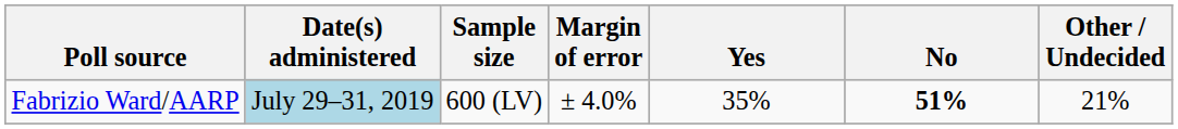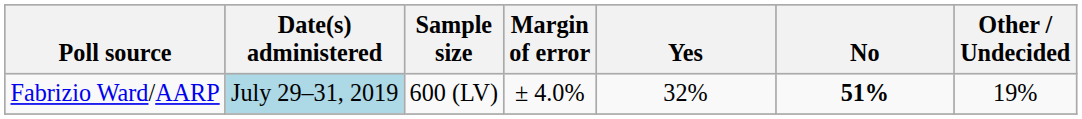 <table class="wikitable" style="font-size:90%;text-align:center;">
 <tr valign=bottom>
 <th>Poll source</th>
 <th>Date(s)<br>administered</th>
 <th>Sample<br>size</th>
 <th>Margin<br>of error</th>
 <th style="width:100px;">Yes</th>
 <th style="width:100px;">No</th>
 <th>Other /<br>Undecided</th>
 </tr>
 <tr>
 <td style="text-align:left;"><a href='#'>Fabrizio Ward</a>/<a href='#'>AARP</a></td>
 <td style="background: lightblue;">July 29–31, 2019</td>
 <td>600 (LV)</td>
 <td>± 4.0%</td>
-<td>35%</td>
+<td>32%</td>
 <td><strong>51%</strong></td>
-<td>21%</td>
+<td>19%</td>
 </tr>
 </table>
